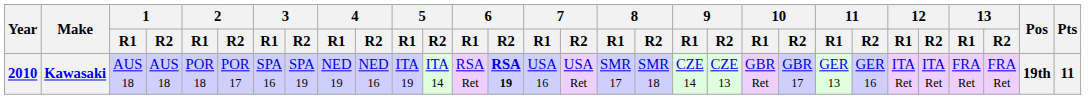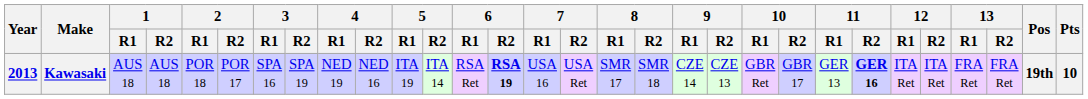 <table class="wikitable" style="text-align:center; font-size:90%">
 <tr>
 <th valign="middle" rowspan=2>Year</th>
 <th valign="middle" rowspan=2>Make</th>
 <th colspan=2>1</th>
 <th colspan=2>2</th>
 <th colspan=2>3</th>
 <th colspan=2>4</th>
 <th colspan=2>5</th>
 <th colspan=2>6</th>
 <th colspan=2>7</th>
 <th colspan=2>8</th>
 <th colspan=2>9</th>
 <th colspan=2>10</th>
 <th colspan=2>11</th>
 <th colspan=2>12</th>
 <th colspan=2>13</th>
 <th rowspan=2>Pos</th>
 <th rowspan=2>Pts</th>
 </tr>
 <tr>
 <th>R1</th>
 <th>R2</th>
 <th>R1</th>
 <th>R2</th>
 <th>R1</th>
 <th>R2</th>
 <th>R1</th>
 <th>R2</th>
 <th>R1</th>
 <th>R2</th>
 <th>R1</th>
 <th>R2</th>
 <th>R1</th>
 <th>R2</th>
 <th>R1</th>
 <th>R2</th>
 <th>R1</th>
 <th>R2</th>
 <th>R1</th>
 <th>R2</th>
 <th>R1</th>
 <th>R2</th>
 <th>R1</th>
 <th>R2</th>
 <th>R1</th>
 <th>R2</th>
 </tr>
 <tr>
-<th><a href='#'>2010</a></th>
+<th><a href='#'>2013</a></th>
 <th><a href='#'>Kawasaki</a></th>
 <td style="background:#cfcfff;"><a href='#'>AUS</a><br><small>18</small></td>
 <td style="background:#cfcfff;"><a href='#'>AUS</a><br><small>18</small></td>
 <td style="background:#cfcfff;"><a href='#'>POR</a><br><small>18</small></td>
 <td style="background:#cfcfff;"><a href='#'>POR</a><br><small>17</small></td>
 <td style="background:#cfcfff;"><a href='#'>SPA</a><br><small>16</small></td>
 <td style="background:#cfcfff;"><a href='#'>SPA</a><br><small>19</small></td>
 <td style="background:#cfcfff;"><a href='#'>NED</a><br><small>19</small></td>
 <td style="background:#cfcfff;"><a href='#'>NED</a><br><small>16</small></td>
 <td style="background:#cfcfff;"><a href='#'>ITA</a><br><small>19</small></td>
 <td style="background:#dfffdf;"><a href='#'>ITA</a><br><small>14</small></td>
 <td style="background:#efcfff;"><a href='#'>RSA</a><br><small>Ret</small></td>
 <td style="background:#cfcfff;"><strong><a href='#'>RSA</a><br><small>19</small></strong></td>
 <td style="background:#cfcfff;"><a href='#'>USA</a><br><small>16</small></td>
 <td style="background:#efcfff;"><a href='#'>USA</a><br><small>Ret</small></td>
 <td style="background:#cfcfff;"><a href='#'>SMR</a><br><small>17</small></td>
 <td style="background:#cfcfff;"><a href='#'>SMR</a><br><small>18</small></td>
 <td style="background:#dfffdf;"><a href='#'>CZE</a><br><small>14</small></td>
 <td style="background:#dfffdf;"><a href='#'>CZE</a><br><small>13</small></td>
 <td style="background:#efcfff;"><a href='#'>GBR</a><br><small>Ret</small></td>
 <td style="background:#cfcfff;"><a href='#'>GBR</a><br><small>17</small></td>
 <td style="background:#dfffdf;"><a href='#'>GER</a><br><small>13</small></td>
-<td style="background:#cfcfff;"><a href='#'>GER</a><br><small>16</small></td>
+<td style="background:#cfcfff;"><strong><a href='#'>GER</a><br><small>16</small></strong></td>
 <td style="background:#efcfff;"><a href='#'>ITA</a><br><small>Ret</small></td>
 <td style="background:#efcfff;"><a href='#'>ITA</a><br><small>Ret</small></td>
 <td style="background:#efcfff;"><a href='#'>FRA</a><br><small>Ret</small></td>
 <td style="background:#efcfff;"><a href='#'>FRA</a><br><small>Ret</small></td>
 <th>19th</th>
-<th>11</th>
+<th>10</th>
 </tr>
 </table>
